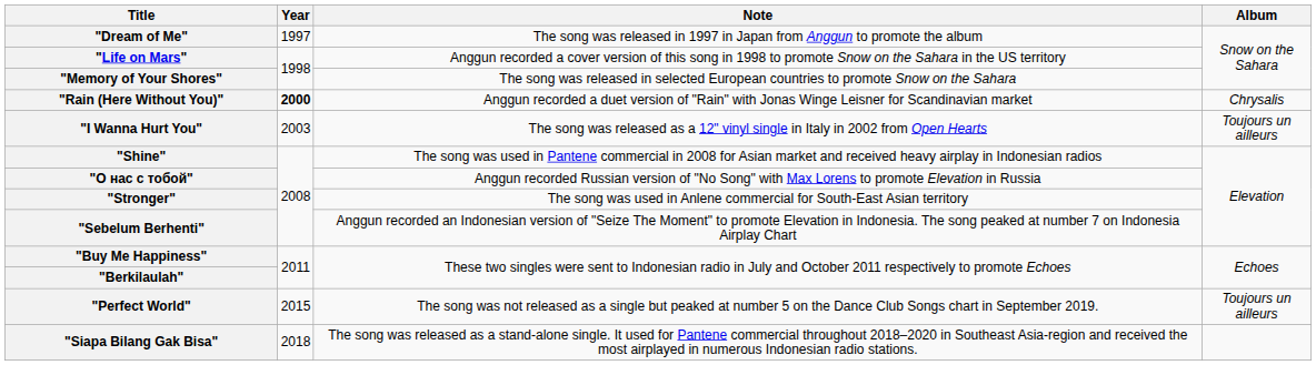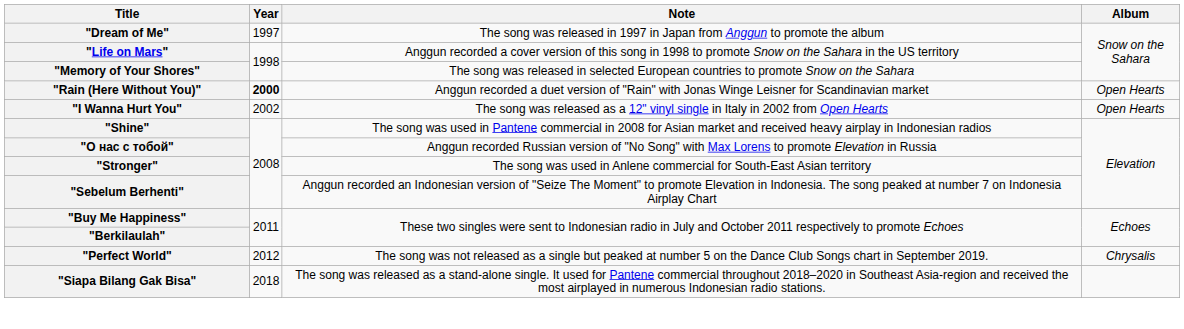 <table class="wikitable plainrowheaders" style="text-align:center;">
 <tr>
 <th scope="col" style="width:20em;">Title</th>
 <th scope="col">Year</th>
 <th scope="col">Note</th>
 <th scope="col">Album</th>
 </tr>
 <tr>
 <th scope="row">"Dream of Me"</th>
 <td>1997</td>
 <td>The song was released in 1997 in Japan from <em><a href='#'>Anggun</a></em> to promote the album</td>
 <td rowspan="3"><em>Snow on the Sahara</em></td>
 </tr>
 <tr>
 <th scope="row">"<a href='#'>Life on Mars</a>"</th>
 <td rowspan="2">1998</td>
 <td>Anggun recorded a cover version of this song in 1998 to promote <em>Snow on the Sahara</em> in the US territory</td>
 </tr>
 <tr>
 <th scope="row">"Memory of Your Shores"</th>
 <td>The song was released in selected European countries to promote <em>Snow on the Sahara</em></td>
 </tr>
 <tr>
 <th scope="row">"Rain (Here Without You)"</th>
 <td><strong>2000</strong></td>
 <td>Anggun recorded a duet version of "Rain" with Jonas Winge Leisner for Scandinavian market</td>
-<td><em>Chrysalis</em></td>
+<td><em>Open Hearts</em></td>
 </tr>
 <tr>
 <th scope="row">"I Wanna Hurt You"</th>
-<td>2003</td>
+<td>2002</td>
 <td>The song was released as a <a href='#'>12" vinyl single</a> in Italy in 2002 from <em><a href='#'>Open Hearts</a></em></td>
-<td><em>Toujours un ailleurs</em></td>
+<td><em>Open Hearts</em></td>
 </tr>
 <tr>
 <th scope="row">"Shine"</th>
 <td rowspan="4">2008</td>
 <td>The song was used in <a href='#'>Pantene</a> commercial in 2008 for Asian market and received heavy airplay in Indonesian radios</td>
 <td rowspan="4"><em>Elevation</em></td>
 </tr>
 <tr>
 <th scope="row">"О нас с тобой"</th>
 <td>Anggun recorded Russian version of "No Song" with <a href='#'>Max Lorens</a> to promote <em>Elevation</em> in Russia</td>
 </tr>
 <tr>
 <th scope="row">"Stronger" </th>
 <td>The song was used in Anlene commercial for South-East Asian territory</td>
 </tr>
 <tr>
 <th scope="row">"Sebelum Berhenti"</th>
 <td>Anggun recorded an Indonesian version of "Seize The Moment" to promote Elevation in Indonesia. The song peaked at number 7 on Indonesia Airplay Chart</td>
 </tr>
 <tr>
 <th scope="row">"Buy Me Happiness"</th>
 <td rowspan="2">2011</td>
 <td rowspan="2">These two singles were sent to Indonesian radio in July and October 2011 respectively to promote <em>Echoes</em></td>
 <td rowspan="2"><em>Echoes</em></td>
 </tr>
 <tr>
 <th scope="row">"Berkilaulah"</th>
 </tr>
 <tr>
 <th scope="row">"Perfect World"</th>
-<td>2015</td>
+<td>2012</td>
 <td>The song was not released as a single but peaked at number 5 on the Dance Club Songs chart in September 2019.</td>
-<td><em>Toujours un ailleurs</em></td>
+<td><em>Chrysalis</em></td>
 </tr>
 <tr>
 <th scope="row">"Siapa Bilang Gak Bisa"</th>
 <td>2018</td>
 <td>The song was released as a stand-alone single. It used for <a href='#'>Pantene</a> commercial throughout 2018–2020 in Southeast Asia-region and received the most airplayed in  numerous Indonesian radio stations.</td>
 <td></td>
 </tr>
 </table>
